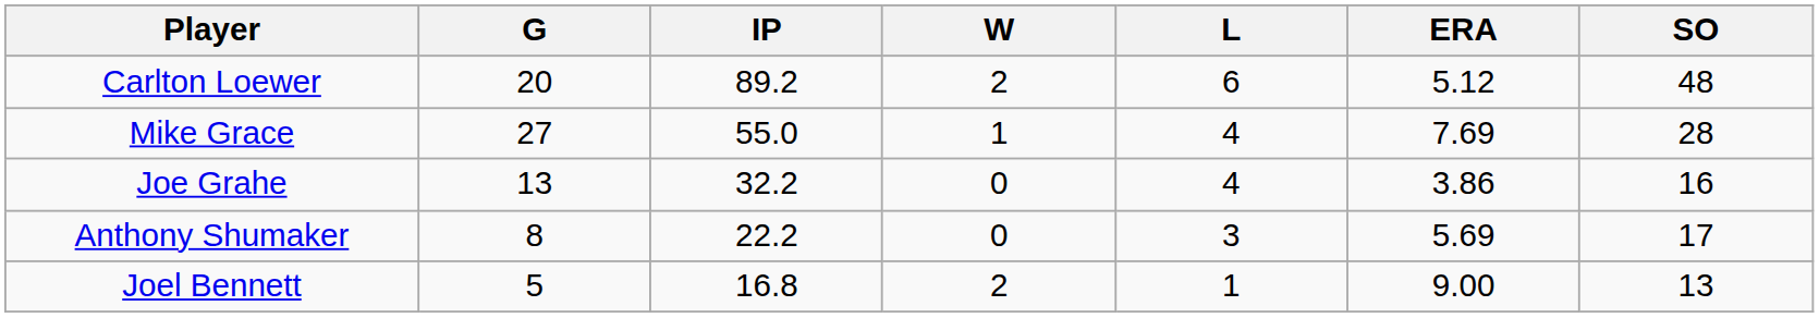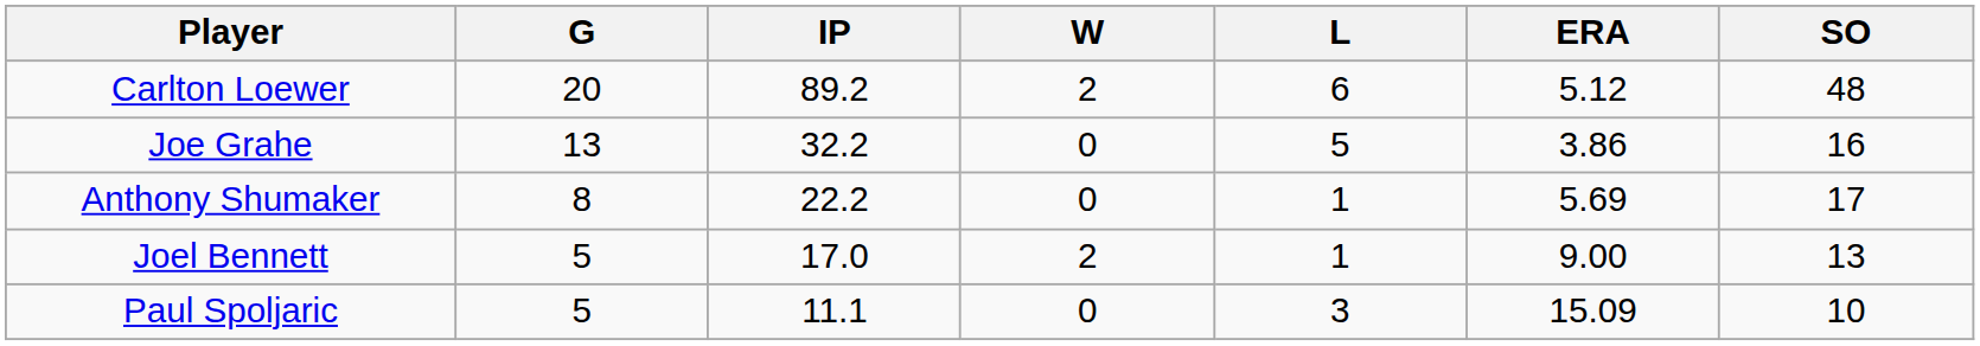 <table class="wikitable sortable">
 <tr>
 <th bgcolor="#DDDDFF" width="16%">Player</th>
 <th bgcolor="#DDDDFF" width="9%">G</th>
 <th bgcolor="#DDDDFF" width="9%">IP</th>
 <th bgcolor="#DDDDFF" width="9%">W</th>
 <th bgcolor="#DDDDFF" width="9%">L</th>
 <th bgcolor="#DDDDFF" width="9%">ERA</th>
 <th bgcolor="#DDDDFF" width="9%">SO</th>
 </tr>
 <tr align=center>
 <td><a href='#'>Carlton Loewer</a></td>
 <td>20</td>
 <td>89.2</td>
 <td>2</td>
 <td>6</td>
 <td>5.12</td>
 <td>48</td>
 </tr>
 <tr align=center>
-<td><a href='#'>Mike Grace</a></td>
-<td>27</td>
-<td>55.0</td>
-<td>1</td>
-<td>4</td>
-<td>7.69</td>
-<td>28</td>
-</tr>
-<tr align=center>
 <td><a href='#'>Joe Grahe</a></td>
 <td>13</td>
 <td>32.2</td>
 <td>0</td>
-<td>4</td>
+<td>5</td>
 <td>3.86</td>
 <td>16</td>
 </tr>
 <tr align=center>
 <td><a href='#'>Anthony Shumaker</a></td>
 <td>8</td>
 <td>22.2</td>
 <td>0</td>
-<td>3</td>
+<td>1</td>
 <td>5.69</td>
 <td>17</td>
 </tr>
 <tr align=center>
 <td><a href='#'>Joel Bennett</a></td>
 <td>5</td>
-<td>16.8</td>
+<td>17.0</td>
 <td>2</td>
 <td>1</td>
 <td>9.00</td>
 <td>13</td>
 </tr>
+<tr align=center>
+<td><a href='#'>Paul Spoljaric</a></td>
+<td>5</td>
+<td>11.1</td>
+<td>0</td>
+<td>3</td>
+<td>15.09</td>
+<td>10</td>
+</tr>
 </table>
